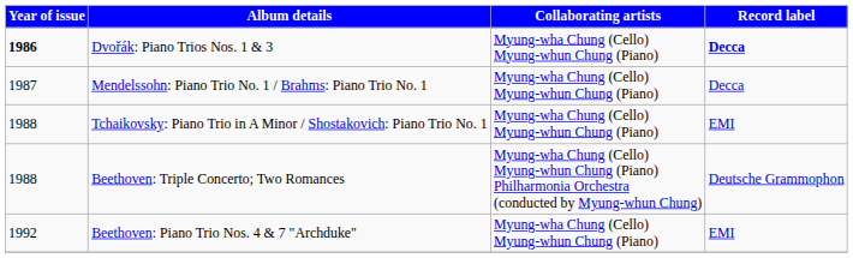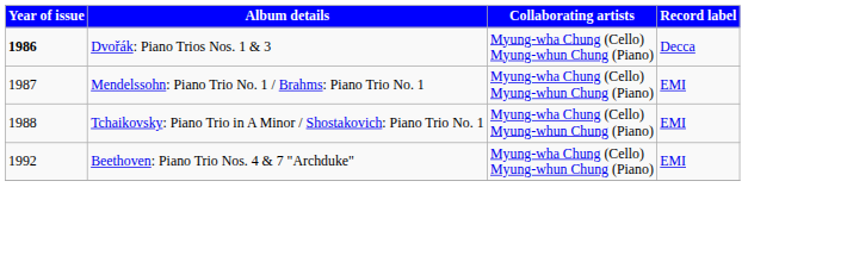 <table class="sortable wikitable toccolours">
 <tr>
 <th style="background-color:blue;color: white">Year of issue</th>
 <th style="background-color:blue;color: white">Album details</th>
 <th style="background-color:blue;color: white">Collaborating artists</th>
 <th style="background-color:blue;color: white">Record label</th>
 </tr>
 <tr>
 <td><strong>1986</strong></td>
 <td><a href='#'>Dvořák</a>: Piano Trios Nos. 1 & 3</td>
 <td><a href='#'>Myung-wha Chung</a> (Cello)<br><a href='#'>Myung-whun Chung</a> (Piano)</td>
-<td><strong><a href='#'>Decca</a></strong></td>
+<td><a href='#'>Decca</a></td>
 </tr>
 <tr>
 <td>1987</td>
 <td><a href='#'>Mendelssohn</a>: Piano Trio No. 1 / <a href='#'>Brahms</a>: Piano Trio No. 1</td>
 <td><a href='#'>Myung-wha Chung</a> (Cello)<br><a href='#'>Myung-whun Chung</a> (Piano)</td>
-<td><a href='#'>Decca</a></td>
+<td><a href='#'>EMI</a></td>
 </tr>
 <tr>
 <td>1988</td>
 <td><a href='#'>Tchaikovsky</a>: Piano Trio in A Minor / <a href='#'>Shostakovich</a>: Piano Trio No. 1</td>
 <td><a href='#'>Myung-wha Chung</a> (Cello)<br><a href='#'>Myung-whun Chung</a> (Piano)</td>
 <td><a href='#'>EMI</a></td>
-</tr>
-<tr>
-<td>1988</td>
-<td><a href='#'>Beethoven</a>: Triple Concerto; Two Romances</td>
-<td><a href='#'>Myung-wha Chung</a> (Cello)<br><a href='#'>Myung-whun Chung</a> (Piano)<br><a href='#'>Philharmonia Orchestra</a><br>(conducted by <a href='#'>Myung-whun Chung</a>)</td>
-<td><a href='#'>Deutsche Grammophon</a></td>
 </tr>
 <tr>
 <td>1992</td>
 <td><a href='#'>Beethoven</a>: Piano Trio Nos. 4 & 7 "Archduke"</td>
 <td><a href='#'>Myung-wha Chung</a> (Cello)<br><a href='#'>Myung-whun Chung</a> (Piano)</td>
 <td><a href='#'>EMI</a></td>
 </tr>
 <tr>
 </tr>
 </table>
